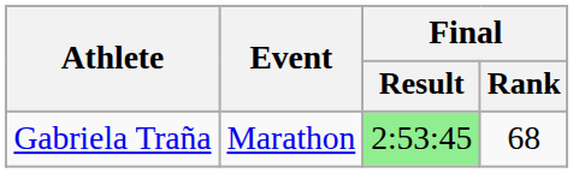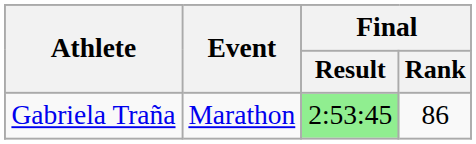 <table class=wikitable style="font-size:90%">
 <tr>
 <th rowspan="2">Athlete</th>
 <th rowspan="2">Event</th>
 <th colspan="2">Final</th>
 </tr>
 <tr style="font-size:95%">
 <th>Result</th>
 <th>Rank</th>
 </tr>
 <tr align=center>
 <td align=left><a href='#'>Gabriela Traña</a></td>
 <td align=left><a href='#'>Marathon</a></td>
 <td style="background: lightgreen;">2:53:45</td>
-<td>68</td>
+<td>86</td>
 </tr>
 </table>
